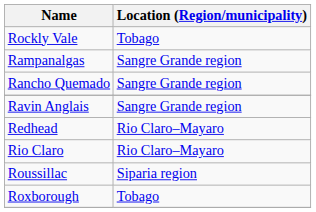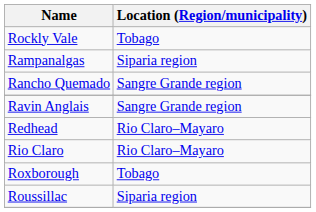 <table class="wikitable">
 <tr>
 <th>Name</th>
 <th>Location (<a href='#'>Region/municipality</a>)</th>
 </tr>
 <tr>
 <td><a href='#'>Rockly Vale</a></td>
 <td><a href='#'>Tobago</a></td>
 </tr>
 <tr>
 <td><a href='#'>Rampanalgas</a></td>
-<td><a href='#'>Sangre Grande region</a></td>
+<td><a href='#'>Siparia region</a></td>
 </tr>
 <tr>
 <td><a href='#'>Rancho Quemado</a></td>
 <td><a href='#'>Sangre Grande region</a></td>
 </tr>
 <tr>
 </tr>
 <tr>
 <td><a href='#'>Ravin Anglais</a></td>
 <td><a href='#'>Sangre Grande region</a></td>
 </tr>
 <tr>
 <td><a href='#'>Redhead</a></td>
 <td><a href='#'>Rio Claro–Mayaro</a></td>
 </tr>
 <tr>
 <td><a href='#'>Rio Claro</a></td>
 <td><a href='#'>Rio Claro–Mayaro</a></td>
 </tr>
 <tr>
+<td><a href='#'>Roxborough</a></td>
+<td><a href='#'>Tobago</a></td>
+</tr>
+<tr>
 <td><a href='#'>Roussillac</a></td>
 <td><a href='#'>Siparia region</a></td>
 </tr>
 <tr>
-<td><a href='#'>Roxborough</a></td>
-<td><a href='#'>Tobago</a></td>
-</tr>
-<tr>
 </tr>
 </table>
